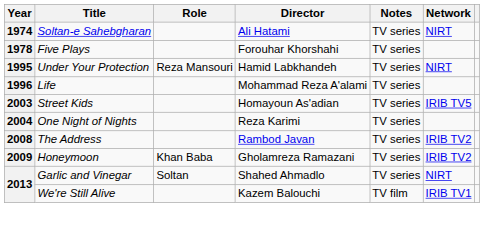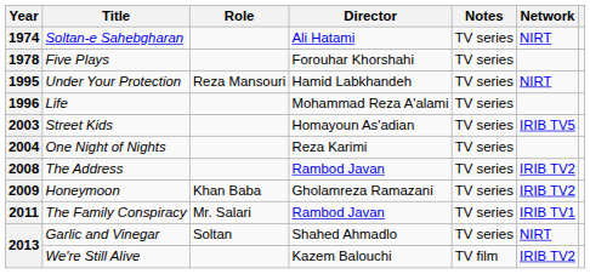 <table class="wikitable plainrowheaders sortable"  style=font-size:100%>
 <tr>
 <th scope="col">Year</th>
 <th scope="col">Title</th>
 <th scope="col">Role</th>
 <th scope="col">Director</th>
 <th scope="col">Notes</th>
 <th scope="col" class="unsortable">Network</th>
 <th scope="col" class="unsortable"></th>
 </tr>
 <tr>
 <th scope=row>1974</th>
 <td><em><a href='#'>Soltan-e Sahebgharan</a></em></td>
 <td></td>
 <td><a href='#'>Ali Hatami</a></td>
 <td>TV series</td>
 <td><a href='#'>NIRT</a></td>
 <td></td>
 </tr>
 <tr>
 <th scope=row>1978</th>
 <td><em>Five Plays</em></td>
 <td></td>
 <td>Forouhar Khorshahi</td>
 <td>TV series</td>
 <td></td>
 <td></td>
 </tr>
 <tr>
 <th scope=row>1995</th>
 <td><em>Under Your Protection</em></td>
 <td>Reza Mansouri</td>
 <td>Hamid Labkhandeh</td>
 <td>TV series</td>
 <td><a href='#'>NIRT</a></td>
 <td></td>
 </tr>
 <tr>
 <th scope=row>1996</th>
 <td><em>Life</em></td>
 <td></td>
 <td>Mohammad Reza A'alami</td>
 <td>TV series</td>
 <td></td>
 <td></td>
 </tr>
 <tr>
 <th scope=row>2003</th>
 <td><em>Street Kids</em></td>
 <td></td>
 <td>Homayoun As'adian</td>
 <td>TV series</td>
 <td><a href='#'>IRIB TV5</a></td>
 <td></td>
 </tr>
 <tr>
 <th scope=row>2004</th>
 <td><em>One Night of  Nights</em></td>
 <td></td>
 <td>Reza Karimi</td>
 <td>TV series</td>
 <td></td>
 <td></td>
 </tr>
 <tr>
 <th scope=row>2008</th>
 <td><em>The Address</em></td>
 <td></td>
 <td><a href='#'>Rambod Javan</a></td>
 <td>TV series</td>
 <td><a href='#'>IRIB TV2</a></td>
 <td></td>
 </tr>
 <tr>
 <th scope=row>2009</th>
 <td><em>Honeymoon</em></td>
 <td>Khan Baba</td>
 <td>Gholamreza Ramazani</td>
 <td>TV series</td>
 <td><a href='#'>IRIB TV2</a></td>
 <td></td>
 </tr>
 <tr>
+<th scope=row>2011</th>
+<td><em>The Family Conspiracy</em></td>
+<td>Mr. Salari</td>
+<td><a href='#'>Rambod Javan</a></td>
+<td>TV series</td>
+<td><a href='#'>IRIB TV1</a></td>
+<td></td>
+</tr>
+<tr>
 <th scope=row rowspan="2">2013</th>
 <td><em>Garlic and Vinegar</em></td>
 <td>Soltan</td>
 <td>Shahed Ahmadlo</td>
 <td>TV series</td>
 <td><a href='#'>NIRT</a></td>
 <td></td>
 </tr>
 <tr>
 <td><em>We're Still Alive</em></td>
 <td></td>
 <td>Kazem Balouchi</td>
 <td>TV film</td>
-<td><a href='#'>IRIB TV1</a></td>
+<td><a href='#'>IRIB TV2</a></td>
 <td></td>
 </tr>
 </table>
